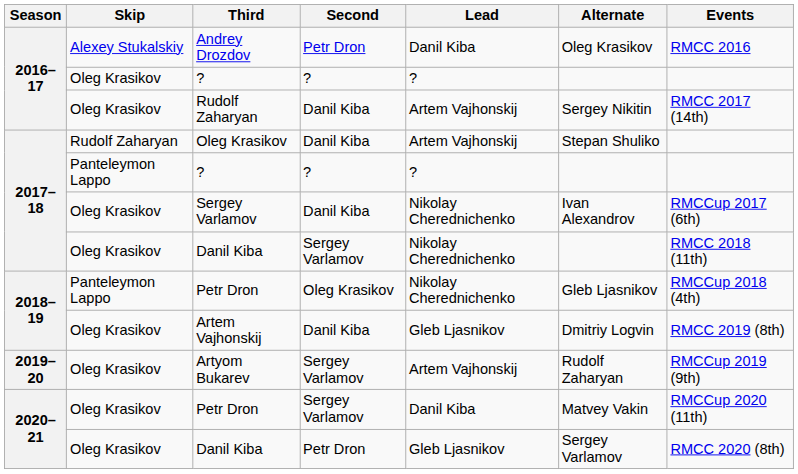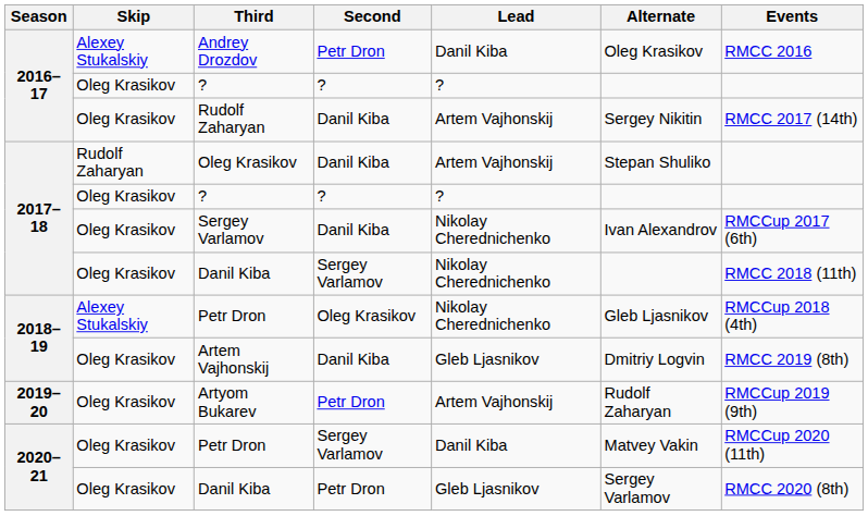 <table class="wikitable">
 <tr>
 <th scope="col">Season</th>
 <th scope="col">Skip</th>
 <th scope="col">Third</th>
 <th scope="col">Second</th>
 <th scope="col">Lead</th>
 <th scope="col">Alternate</th>
 <th scope="col">Events</th>
 </tr>
 <tr>
 <th scope="row" rowspan=3>2016–17</th>
 <td><a href='#'>Alexey Stukalskiy</a></td>
 <td><a href='#'>Andrey Drozdov</a></td>
 <td><a href='#'>Petr Dron</a></td>
 <td>Danil Kiba</td>
 <td>Oleg Krasikov</td>
 <td><a href='#'>RMCC 2016</a> </td>
 </tr>
 <tr>
 <td>Oleg Krasikov</td>
 <td>?</td>
 <td>?</td>
 <td>?</td>
 <td></td>
 <td></td>
 </tr>
 <tr>
 <td>Oleg Krasikov</td>
 <td>Rudolf Zaharyan</td>
 <td>Danil Kiba</td>
 <td>Artem Vajhonskij</td>
 <td>Sergey Nikitin</td>
 <td><a href='#'>RMCC 2017</a> (14th)</td>
 </tr>
 <tr>
 <th scope="row" rowspan=4>2017–18</th>
 <td>Rudolf Zaharyan</td>
 <td>Oleg Krasikov</td>
 <td>Danil Kiba</td>
 <td>Artem Vajhonskij</td>
 <td>Stepan Shuliko</td>
 <td></td>
 </tr>
 <tr>
-<td>Panteleymon Lappo</td>
+<td>Oleg Krasikov</td>
 <td>?</td>
 <td>?</td>
 <td>?</td>
 <td></td>
 <td></td>
 </tr>
 <tr>
 <td>Oleg Krasikov</td>
 <td>Sergey Varlamov</td>
 <td>Danil Kiba</td>
 <td>Nikolay Cherednichenko</td>
 <td>Ivan Alexandrov</td>
 <td><a href='#'>RMCCup 2017</a> (6th)</td>
 </tr>
 <tr>
 <td>Oleg Krasikov</td>
 <td>Danil Kiba</td>
 <td>Sergey Varlamov</td>
 <td>Nikolay Cherednichenko</td>
 <td></td>
 <td><a href='#'>RMCC 2018</a> (11th)</td>
 </tr>
 <tr>
 <th scope="row" rowspan=2>2018–19</th>
-<td>Panteleymon Lappo</td>
+<td><a href='#'>Alexey Stukalskiy</a></td>
 <td>Petr Dron</td>
 <td>Oleg Krasikov</td>
 <td>Nikolay Cherednichenko</td>
 <td>Gleb Ljasnikov</td>
 <td><a href='#'>RMCCup 2018</a> (4th)</td>
 </tr>
 <tr>
 <td>Oleg Krasikov</td>
 <td>Artem Vajhonskij</td>
 <td>Danil Kiba</td>
 <td>Gleb Ljasnikov</td>
 <td>Dmitriy Logvin</td>
 <td><a href='#'>RMCC 2019</a> (8th)</td>
 </tr>
 <tr>
 <th scope="row">2019–20</th>
 <td>Oleg Krasikov</td>
 <td>Artyom Bukarev</td>
-<td>Sergey Varlamov</td>
+<td><a href='#'>Petr Dron</a></td>
 <td>Artem Vajhonskij</td>
 <td>Rudolf Zaharyan</td>
 <td><a href='#'>RMCCup 2019</a> (9th)</td>
 </tr>
 <tr>
 <th scope="row" rowspan=2>2020–21</th>
 <td>Oleg Krasikov</td>
 <td>Petr Dron</td>
 <td>Sergey Varlamov</td>
 <td>Danil Kiba</td>
 <td>Matvey Vakin</td>
 <td><a href='#'>RMCCup 2020</a> (11th)</td>
 </tr>
 <tr>
 <td>Oleg Krasikov</td>
 <td>Danil Kiba</td>
 <td>Petr Dron</td>
 <td>Gleb Ljasnikov</td>
 <td>Sergey Varlamov</td>
 <td><a href='#'>RMCC 2020</a> (8th)</td>
 </tr>
 </table>
